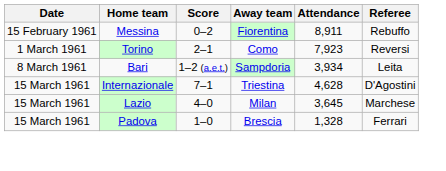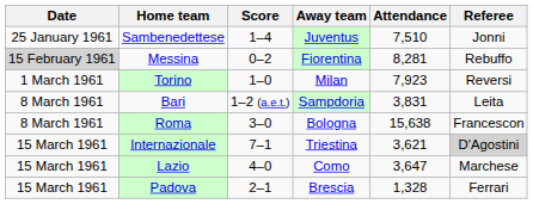 <table class="wikitable" style="text-align: center">
 <tr>
 <th>Date</th>
 <th>Home team</th>
 <th>Score</th>
 <th>Away team</th>
 <th>Attendance</th>
 <th>Referee</th>
 </tr>
 <tr>
-<td>15 February 1961</td>
+<td>25 January 1961</td>
+<td><a href='#'>Sambenedettese</a></td>
+<td>1–4</td>
+<td bgcolor="ccffcc"><a href='#'>Juventus</a></td>
+<td>7,510</td>
+<td>Jonni</td>
+</tr>
+<tr>
+<td style="background: lightgrey;">15 February 1961</td>
 <td><a href='#'>Messina</a></td>
 <td>0–2</td>
 <td bgcolor="ccffcc"><a href='#'>Fiorentina</a></td>
-<td>8,911</td>
+<td>8,281</td>
 <td>Rebuffo</td>
 </tr>
 <tr>
 <td>1 March 1961</td>
 <td bgcolor="ccffcc"><a href='#'>Torino</a></td>
-<td>2–1</td>
-<td><a href='#'>Como</a></td>
+<td>1–0</td>
+<td><a href='#'>Milan</a></td>
 <td>7,923</td>
 <td>Reversi</td>
 </tr>
 <tr>
 <td>8 March 1961</td>
 <td><a href='#'>Bari</a></td>
 <td>1–2 <small>(<a href='#'>a.e.t.</a>)</small></td>
 <td bgcolor="ccffcc"><a href='#'>Sampdoria</a></td>
-<td>3,934</td>
+<td>3,831</td>
 <td>Leita</td>
+</tr>
+<tr>
+<td>8 March 1961</td>
+<td bgcolor="ccffcc"><a href='#'>Roma</a></td>
+<td>3–0</td>
+<td><a href='#'>Bologna</a></td>
+<td>15,638</td>
+<td>Francescon</td>
 </tr>
 <tr>
 <td>15 March 1961</td>
 <td bgcolor="ccffcc"><a href='#'>Internazionale</a></td>
 <td>7–1</td>
 <td><a href='#'>Triestina</a></td>
-<td>4,628</td>
-<td>D'Agostini</td>
+<td>3,621</td>
+<td style="background: lightgrey;">D'Agostini</td>
 </tr>
 <tr>
 <td>15 March 1961</td>
 <td bgcolor="ccffcc"><a href='#'>Lazio</a></td>
 <td>4–0</td>
-<td><a href='#'>Milan</a></td>
-<td>3,645</td>
+<td><a href='#'>Como</a></td>
+<td>3,647</td>
 <td>Marchese</td>
 </tr>
 <tr>
 <td>15 March 1961</td>
 <td bgcolor="ccffcc"><a href='#'>Padova</a></td>
-<td>1–0</td>
+<td>2–1</td>
 <td><a href='#'>Brescia</a></td>
 <td>1,328</td>
 <td>Ferrari</td>
 </tr>
 </table>
